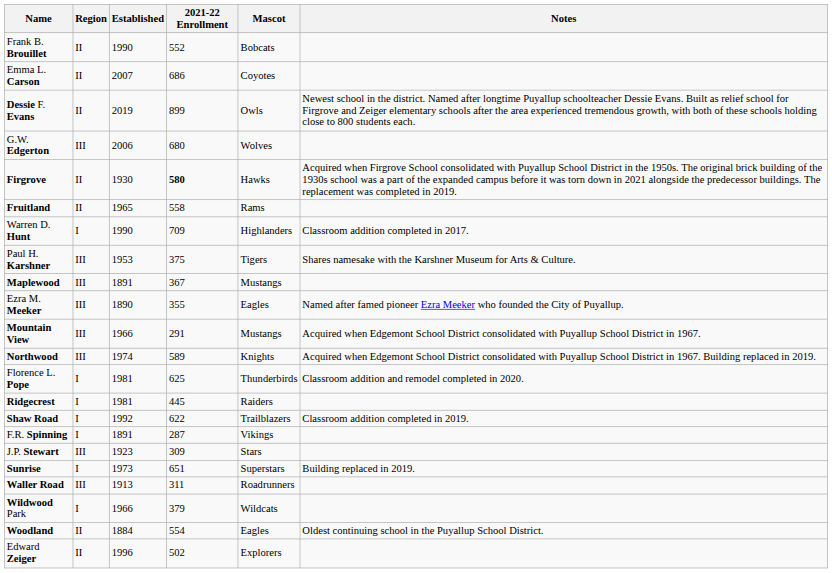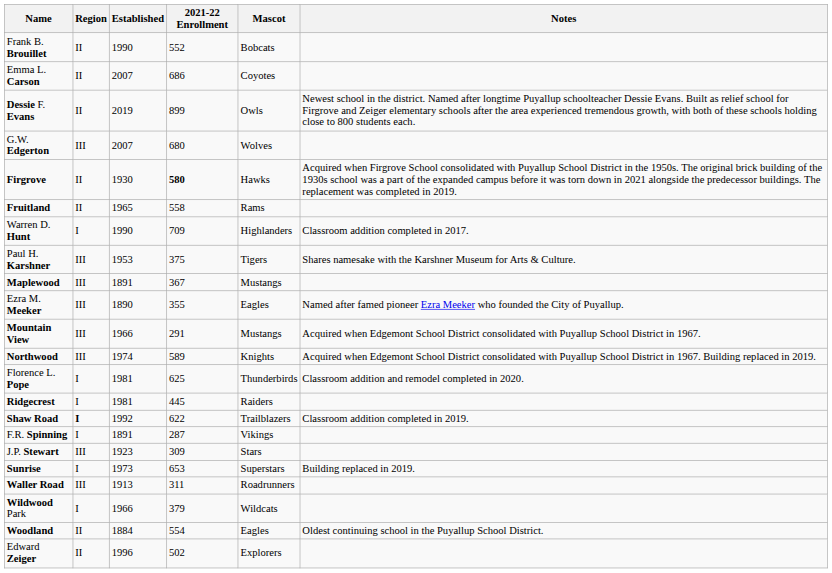 <table class="wikitable sortable mw-collapsible">
 <tr>
 <th>Name</th>
 <th>Region</th>
 <th>Established</th>
 <th>2021-22 Enrollment</th>
 <th>Mascot</th>
 <th>Notes</th>
 </tr>
 <tr>
 <td>Frank B. <strong>Brouillet</strong></td>
 <td>II</td>
 <td>1990</td>
 <td>552</td>
 <td>Bobcats</td>
 <td></td>
 </tr>
 <tr>
 <td>Emma L. <strong>Carson</strong></td>
 <td>II</td>
 <td>2007</td>
 <td>686</td>
 <td>Coyotes</td>
 <td></td>
 </tr>
 <tr>
 <td><strong>Dessie</strong> F. <strong>Evans</strong></td>
 <td>II</td>
 <td>2019</td>
 <td>899</td>
 <td>Owls</td>
 <td>Newest school in the district. Named after longtime Puyallup schoolteacher Dessie Evans. Built as relief school for Firgrove and Zeiger elementary schools after the area experienced tremendous growth, with both of these schools holding close to 800 students each.</td>
 </tr>
 <tr>
 <td>G.W. <strong>Edgerton</strong></td>
 <td>III</td>
-<td>2006</td>
+<td>2007</td>
 <td>680</td>
 <td>Wolves</td>
 <td></td>
 </tr>
 <tr>
 <td><strong>Firgrove</strong></td>
 <td>II</td>
 <td>1930</td>
 <td><strong>580</strong></td>
 <td>Hawks</td>
 <td>Acquired when Firgrove School consolidated with Puyallup School District in the 1950s. The original brick building of the 1930s school was a part of the expanded campus before it was torn down in 2021 alongside the predecessor buildings. The replacement was completed in 2019.</td>
 </tr>
 <tr>
 <td><strong>Fruitland</strong></td>
 <td>II</td>
 <td>1965</td>
 <td>558</td>
 <td>Rams</td>
 <td></td>
 </tr>
 <tr>
 <td>Warren D. <strong>Hunt</strong></td>
 <td>I</td>
 <td>1990</td>
 <td>709</td>
 <td>Highlanders</td>
 <td>Classroom addition completed in 2017.</td>
 </tr>
 <tr>
 <td>Paul H. <strong>Karshner</strong></td>
 <td>III</td>
 <td>1953</td>
 <td>375</td>
 <td>Tigers</td>
 <td>Shares namesake with the Karshner Museum for Arts & Culture.</td>
 </tr>
 <tr>
 <td><strong>Maplewood</strong></td>
 <td>III</td>
 <td>1891</td>
 <td>367</td>
 <td>Mustangs</td>
 <td></td>
 </tr>
 <tr>
 <td>Ezra M. <strong>Meeker</strong></td>
 <td>III</td>
 <td>1890</td>
 <td>355</td>
 <td>Eagles</td>
 <td>Named after famed pioneer <a href='#'>Ezra Meeker</a> who founded the City of Puyallup.</td>
 </tr>
 <tr>
 <td><strong>Mountain View</strong></td>
 <td>III</td>
 <td>1966</td>
 <td>291</td>
 <td>Mustangs</td>
 <td>Acquired when Edgemont School District consolidated with Puyallup School District in 1967.</td>
 </tr>
 <tr>
 <td><strong>Northwood</strong></td>
 <td>III</td>
 <td>1974</td>
 <td>589</td>
 <td>Knights</td>
 <td>Acquired when Edgemont School District consolidated with Puyallup School District in 1967. Building replaced in 2019.</td>
 </tr>
 <tr>
 <td>Florence L. <strong>Pope</strong></td>
 <td>I</td>
 <td>1981</td>
 <td>625</td>
 <td>Thunderbirds</td>
 <td>Classroom addition and remodel completed in 2020.</td>
 </tr>
 <tr>
 <td><strong>Ridgecrest</strong></td>
 <td>I</td>
 <td>1981</td>
 <td>445</td>
 <td>Raiders</td>
 <td></td>
 </tr>
 <tr>
 <td><strong>Shaw Road</strong></td>
-<td>I</td>
+<td><strong>I</strong></td>
 <td>1992</td>
 <td>622</td>
 <td>Trailblazers</td>
 <td>Classroom addition completed in 2019.</td>
 </tr>
 <tr>
 <td>F.R. <strong>Spinning</strong></td>
 <td>I</td>
 <td>1891</td>
 <td>287</td>
 <td>Vikings</td>
 <td></td>
 </tr>
 <tr>
 <td>J.P. <strong>Stewart</strong></td>
 <td>III</td>
 <td>1923</td>
 <td>309</td>
 <td>Stars</td>
 <td></td>
 </tr>
 <tr>
 <td><strong>Sunrise</strong></td>
 <td>I</td>
 <td>1973</td>
-<td>651</td>
+<td>653</td>
 <td>Superstars</td>
 <td>Building replaced in 2019.</td>
 </tr>
 <tr>
 <td><strong>Waller Road</strong></td>
 <td>III</td>
 <td>1913</td>
 <td>311</td>
 <td>Roadrunners</td>
 <td></td>
 </tr>
 <tr>
 <td><strong>Wildwood</strong> Park</td>
 <td>I</td>
 <td>1966</td>
 <td>379</td>
 <td>Wildcats</td>
 <td></td>
 </tr>
 <tr>
 <td><strong>Woodland</strong></td>
 <td>II</td>
 <td>1884</td>
 <td>554</td>
 <td>Eagles</td>
 <td>Oldest continuing school in the Puyallup School District.</td>
 </tr>
 <tr>
 <td>Edward <strong>Zeiger</strong></td>
 <td>II</td>
 <td>1996</td>
 <td>502</td>
 <td>Explorers</td>
 <td></td>
 </tr>
 </table>
